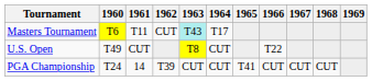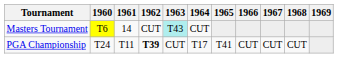 <table class="wikitable" style="font-size:95%;text-align:center;">
 <tr>
 <th>Tournament</th>
 <th>1960</th>
 <th>1961</th>
 <th>1962</th>
 <th>1963</th>
 <th>1964</th>
 <th>1965</th>
 <th>1966</th>
 <th>1967</th>
 <th>1968</th>
 <th>1969</th>
 </tr>
 <tr>
 <td align=left><a href='#'>Masters Tournament</a></td>
 <td style="background:yellow;">T6</td>
-<td>T11</td>
+<td>14</td>
 <td>CUT</td>
 <td style="background: paleturquoise;">T43</td>
-<td>T17</td>
+<td>CUT</td>
 <td style="background:#eeeeee;"></td>
 <td style="background:#eeeeee;"></td>
 <td style="background:#eeeeee;"></td>
 <td style="background:#eeeeee;"></td>
 <td style="background:#eeeeee;"></td>
 </tr>
 <tr>
-<td align=left><a href='#'>U.S. Open</a></td>
-<td>T49</td>
-<td>CUT</td>
-<td style="background:#eeeeee;"></td>
-<td style="background:yellow;">T8</td>
-<td>CUT</td>
-<td style="background:#eeeeee;"></td>
-<td>T22</td>
-<td style="background:#eeeeee;"></td>
-<td style="background:#eeeeee;"></td>
-<td style="background:#eeeeee;"></td>
-</tr>
-<tr>
 <td align=left><a href='#'>PGA Championship</a></td>
 <td>T24</td>
-<td>14</td>
-<td>T39</td>
+<td>T11</td>
+<td><strong>T39</strong></td>
 <td>CUT</td>
-<td>CUT</td>
+<td>T17</td>
 <td>T41</td>
 <td>CUT</td>
 <td>CUT</td>
 <td>CUT</td>
 <td style="background:#eeeeee;"></td>
 </tr>
 </table>
